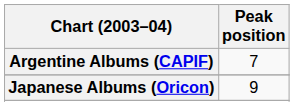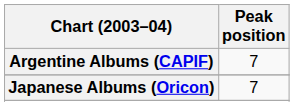 <table class="wikitable sortable plainrowheaders" style="text-align:center;">
 <tr>
 <th scope="col">Chart (2003–04)</th>
 <th scope="col">Peak<br>position</th>
 </tr>
 <tr>
 <th scope="row">Argentine Albums (<a href='#'>CAPIF</a>)</th>
 <td>7</td>
 </tr>
 <tr>
 </tr>
 <tr>
 </tr>
 <tr>
 </tr>
 <tr>
 </tr>
 <tr>
 </tr>
 <tr>
 </tr>
 <tr>
 </tr>
 <tr>
 <th scope="row">Japanese Albums (<a href='#'>Oricon</a>)</th>
-<td style="text-align:center;">9</td>
+<td style="text-align:center;">7</td>
 </tr>
 <tr>
 </tr>
 <tr>
 </tr>
 <tr>
 </tr>
 <tr>
 </tr>
 </table>
